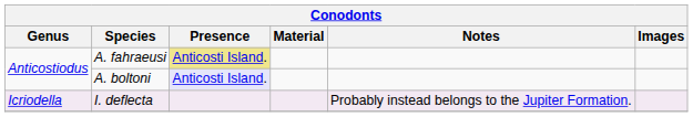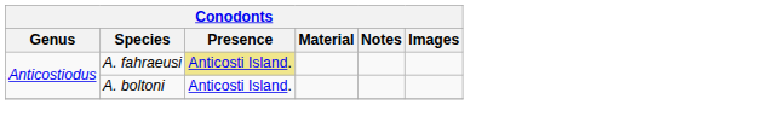 <table class="wikitable" align="center">
 <tr>
 <th colspan="6" align="center"><strong><a href='#'>Conodonts</a></strong></th>
 </tr>
 <tr>
 <th>Genus</th>
 <th>Species</th>
 <th>Presence</th>
 <th><strong>Material</strong></th>
 <th>Notes</th>
 <th>Images</th>
 </tr>
 <tr>
 <td rowspan=2><em><a href='#'>Anticostiodus</a></em></td>
 <td><em>A. fahraeusi</em></td>
 <td style="background: khaki;"><a href='#'>Anticosti Island</a>.</td>
 <td></td>
 <td></td>
 <td></td>
 </tr>
 <tr>
 <td><em>A. boltoni</em></td>
-<td style="background: lavender;"><a href='#'>Anticosti Island</a>.</td>
+<td><a href='#'>Anticosti Island</a>.</td>
 <td></td>
 <td></td>
 <td></td>
 </tr>
 <tr>
-<td style="background:#f3e9f3;"><em><a href='#'>Icriodella</a></em></td>
-<td style="background:#f3e9f3;"><em>I. deflecta</em></td>
-<td style="background:#f3e9f3;"></td>
-<td style="background:#f3e9f3;"></td>
-<td style="background:#f3e9f3;">Probably instead belongs to the <a href='#'>Jupiter Formation</a>.</td>
-<td style="background:#f3e9f3;"></td>
-</tr>
-<tr>
 </tr>
 </table>
